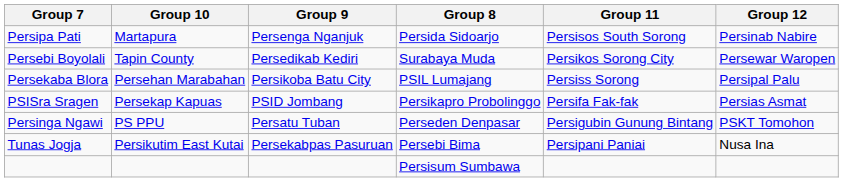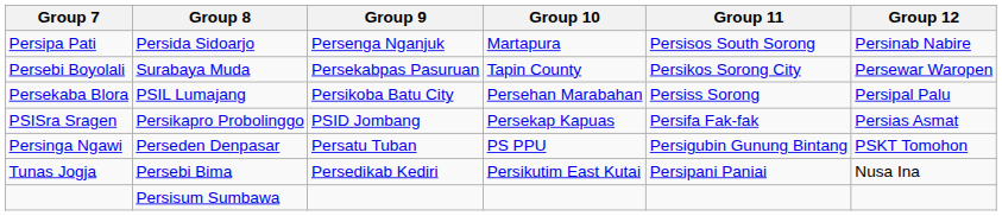 <table class="wikitable">
 <tr>
 <th>Group 7</th>
+<th>Group 8</th>
+<th>Group 9</th>
 <th>Group 10</th>
-<th>Group 9</th>
-<th>Group 8</th>
 <th>Group 11</th>
 <th>Group 12</th>
 </tr>
 <tr>
 <td><a href='#'>Persipa Pati</a></td>
+<td><a href='#'>Persida Sidoarjo</a></td>
+<td><a href='#'>Persenga Nganjuk</a></td>
 <td><a href='#'>Martapura</a></td>
-<td><a href='#'>Persenga Nganjuk</a></td>
-<td><a href='#'>Persida Sidoarjo</a></td>
 <td><a href='#'>Persisos South Sorong</a></td>
 <td><a href='#'>Persinab Nabire</a></td>
 </tr>
 <tr>
 <td><a href='#'>Persebi Boyolali</a></td>
+<td><a href='#'>Surabaya Muda</a></td>
+<td><a href='#'>Persekabpas Pasuruan</a></td>
 <td><a href='#'>Tapin County</a></td>
-<td><a href='#'>Persedikab Kediri</a></td>
-<td><a href='#'>Surabaya Muda</a></td>
 <td><a href='#'>Persikos Sorong City</a></td>
 <td><a href='#'>Persewar Waropen</a></td>
 </tr>
 <tr>
 <td><a href='#'>Persekaba Blora</a></td>
+<td><a href='#'>PSIL Lumajang</a></td>
+<td><a href='#'>Persikoba Batu City</a></td>
 <td><a href='#'>Persehan Marabahan</a></td>
-<td><a href='#'>Persikoba Batu City</a></td>
-<td><a href='#'>PSIL Lumajang</a></td>
 <td><a href='#'>Persiss Sorong</a></td>
 <td><a href='#'>Persipal Palu</a></td>
 </tr>
 <tr>
 <td><a href='#'>PSISra Sragen</a></td>
+<td><a href='#'>Persikapro Probolinggo</a></td>
+<td><a href='#'>PSID Jombang</a></td>
 <td><a href='#'>Persekap Kapuas</a></td>
-<td><a href='#'>PSID Jombang</a></td>
-<td><a href='#'>Persikapro Probolinggo</a></td>
 <td><a href='#'>Persifa Fak-fak</a></td>
 <td><a href='#'>Persias Asmat</a></td>
 </tr>
 <tr>
 <td><a href='#'>Persinga Ngawi</a></td>
+<td><a href='#'>Perseden Denpasar</a></td>
+<td><a href='#'>Persatu Tuban</a></td>
 <td><a href='#'>PS PPU</a></td>
-<td><a href='#'>Persatu Tuban</a></td>
-<td><a href='#'>Perseden Denpasar</a></td>
 <td><a href='#'>Persigubin Gunung Bintang</a></td>
 <td><a href='#'>PSKT Tomohon</a></td>
 </tr>
 <tr>
 <td><a href='#'>Tunas Jogja</a></td>
+<td><a href='#'>Persebi Bima</a></td>
+<td><a href='#'>Persedikab Kediri</a></td>
 <td><a href='#'>Persikutim East Kutai</a></td>
-<td><a href='#'>Persekabpas Pasuruan</a></td>
-<td><a href='#'>Persebi Bima</a></td>
 <td><a href='#'>Persipani Paniai</a></td>
 <td>Nusa Ina</td>
 </tr>
 <tr>
 <td></td>
+<td><a href='#'>Persisum Sumbawa</a></td>
 <td></td>
 <td></td>
-<td><a href='#'>Persisum Sumbawa</a></td>
 <td></td>
 <td></td>
 </tr>
 </table>
